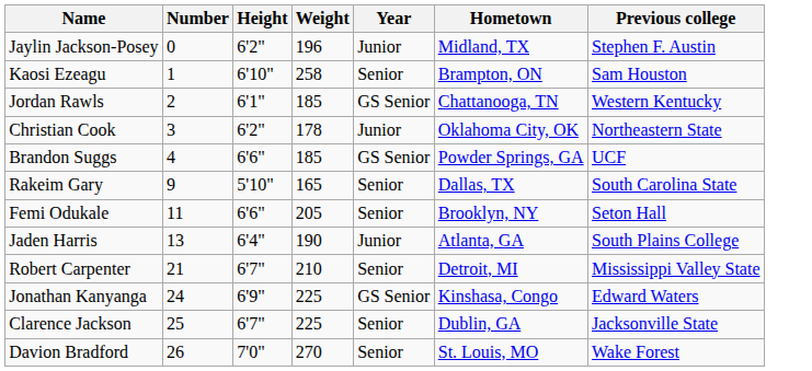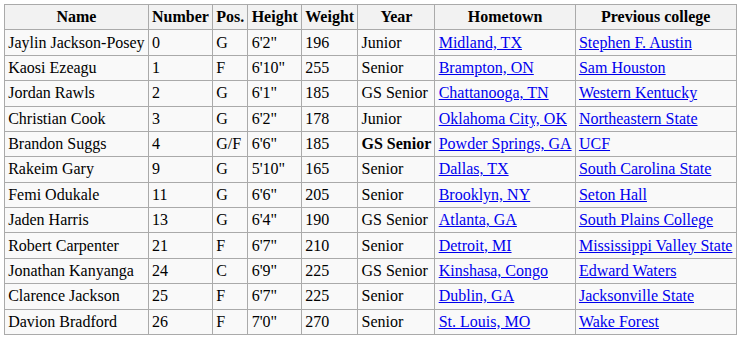 <table class="wikitable sortable" border="1">
 <tr>
 <th>Name</th>
 <th>Number</th>
+<th>Pos.</th>
 <th>Height</th>
 <th>Weight</th>
 <th>Year</th>
 <th>Hometown</th>
 <th class="unsortable">Previous college</th>
 </tr>
 <tr>
 <td>Jaylin Jackson-Posey</td>
 <td>0</td>
+<td>G</td>
 <td>6'2"</td>
 <td>196</td>
 <td>Junior</td>
 <td><a href='#'>Midland, TX</a></td>
 <td><a href='#'>Stephen F. Austin</a></td>
 </tr>
 <tr>
 <td>Kaosi Ezeagu</td>
 <td>1</td>
+<td>F</td>
 <td>6'10"</td>
-<td>258</td>
+<td>255</td>
 <td>Senior</td>
 <td><a href='#'>Brampton, ON</a></td>
 <td><a href='#'>Sam Houston</a></td>
 </tr>
 <tr>
 <td>Jordan Rawls</td>
 <td>2</td>
+<td>G</td>
 <td>6'1"</td>
 <td>185</td>
 <td>GS Senior</td>
 <td><a href='#'>Chattanooga, TN</a></td>
 <td><a href='#'>Western Kentucky</a></td>
 </tr>
 <tr>
 <td>Christian Cook</td>
 <td>3</td>
+<td>G</td>
 <td>6'2"</td>
 <td>178</td>
 <td>Junior</td>
 <td><a href='#'>Oklahoma City, OK</a></td>
 <td><a href='#'>Northeastern State</a></td>
 </tr>
 <tr>
 <td>Brandon Suggs</td>
 <td>4</td>
+<td>G/F</td>
 <td>6'6"</td>
 <td>185</td>
-<td>GS Senior</td>
+<td><strong>GS Senior</strong></td>
 <td><a href='#'>Powder Springs, GA</a></td>
 <td><a href='#'>UCF</a></td>
 </tr>
 <tr>
 <td>Rakeim Gary</td>
 <td>9</td>
+<td>G</td>
 <td>5'10"</td>
 <td>165</td>
 <td>Senior</td>
 <td><a href='#'>Dallas, TX</a></td>
 <td><a href='#'>South Carolina State</a></td>
 </tr>
 <tr>
 <td>Femi Odukale</td>
 <td>11</td>
+<td>G</td>
 <td>6'6"</td>
 <td>205</td>
 <td>Senior</td>
 <td><a href='#'>Brooklyn, NY</a></td>
 <td><a href='#'>Seton Hall</a></td>
 </tr>
 <tr>
 <td>Jaden Harris</td>
 <td>13</td>
+<td>G</td>
 <td>6'4"</td>
 <td>190</td>
-<td>Junior</td>
+<td>GS Senior</td>
 <td><a href='#'>Atlanta, GA</a></td>
 <td><a href='#'>South Plains College</a></td>
 </tr>
 <tr>
 <td>Robert Carpenter</td>
 <td>21</td>
+<td>F</td>
 <td>6'7"</td>
 <td>210</td>
 <td>Senior</td>
 <td><a href='#'>Detroit, MI</a></td>
 <td><a href='#'>Mississippi Valley State</a></td>
 </tr>
 <tr>
 <td>Jonathan Kanyanga</td>
 <td>24</td>
+<td>C</td>
 <td>6'9"</td>
 <td>225</td>
 <td>GS Senior</td>
 <td><a href='#'>Kinshasa, Congo</a></td>
 <td><a href='#'>Edward Waters</a></td>
 </tr>
 <tr>
 <td>Clarence Jackson</td>
 <td>25</td>
+<td>F</td>
 <td>6'7"</td>
 <td>225</td>
 <td>Senior</td>
 <td><a href='#'>Dublin, GA</a></td>
 <td><a href='#'>Jacksonville State</a></td>
 </tr>
 <tr>
 <td>Davion Bradford</td>
 <td>26</td>
+<td>F</td>
 <td>7'0"</td>
 <td>270</td>
 <td>Senior</td>
 <td><a href='#'>St. Louis, MO</a></td>
 <td><a href='#'>Wake Forest</a></td>
 </tr>
 </table>
